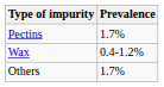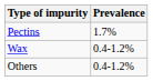 <table class="wikitable">
 <tr>
 <th>Type of impurity</th>
 <th>Prevalence</th>
 </tr>
 <tr>
 <td><a href='#'>Pectins</a></td>
 <td>1.7%</td>
 </tr>
 <tr>
 <td><a href='#'>Wax</a></td>
 <td>0.4-1.2%</td>
 </tr>
 <tr>
 <td>Others</td>
-<td>1.7%</td>
+<td>0.4-1.2%</td>
 </tr>
 </table>
